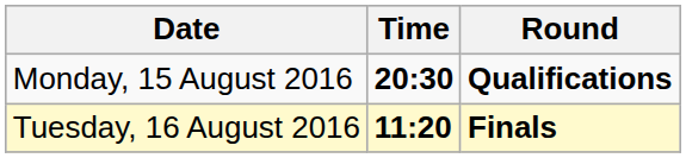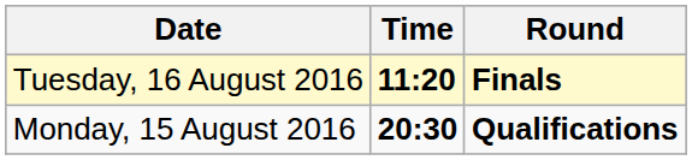 <table class="wikitable">
 <tr>
 <th>Date</th>
 <th>Time</th>
 <th>Round</th>
 </tr>
 <tr>
+<td style=background:lemonchiffon>Tuesday, 16 August 2016</td>
+<td style=background:lemonchiffon><strong>11:20</strong></td>
+<td style=background:lemonchiffon><strong>Finals</strong></td>
+</tr>
+<tr>
 <td>Monday, 15 August 2016</td>
 <td><strong>20:30</strong></td>
 <td><strong>Qualifications</strong></td>
 </tr>
-<tr>
-<td style=background:lemonchiffon>Tuesday, 16 August 2016</td>
-<td style=background:lemonchiffon><strong>11:20</strong></td>
-<td style=background:lemonchiffon><strong>Finals</strong></td>
-</tr>
 </table>
